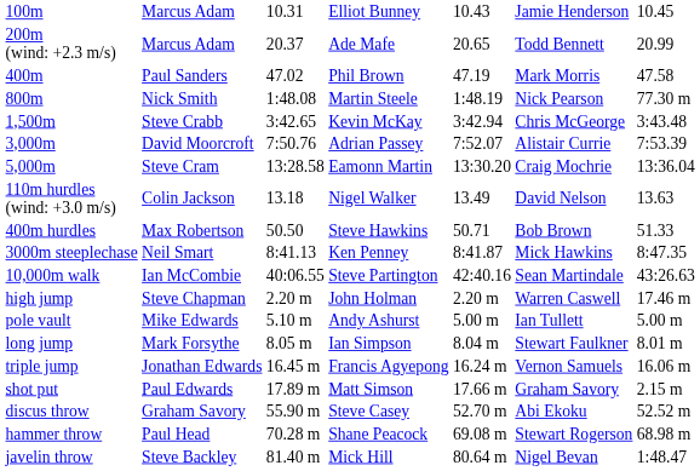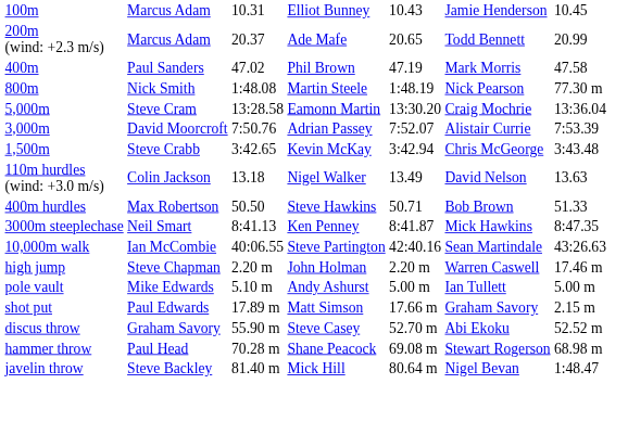 <table>
 <tr>
 <td><a href='#'>100m</a></td>
 <td><a href='#'>Marcus Adam</a></td>
 <td>10.31</td>
 <td> <a href='#'>Elliot Bunney</a></td>
 <td>10.43</td>
 <td> <a href='#'>Jamie Henderson</a></td>
 <td>10.45</td>
 </tr>
 <tr>
 <td><a href='#'>200m</a><br>(wind: +2.3 m/s)</td>
 <td><a href='#'>Marcus Adam</a></td>
 <td>20.37 </td>
 <td><a href='#'>Ade Mafe</a></td>
 <td>20.65 </td>
 <td><a href='#'>Todd Bennett</a></td>
 <td>20.99 </td>
 </tr>
 <tr>
 <td><a href='#'>400m</a></td>
 <td><a href='#'>Paul Sanders</a></td>
 <td>47.02</td>
 <td><a href='#'>Phil Brown</a></td>
 <td>47.19</td>
 <td><a href='#'>Mark Morris</a></td>
 <td>47.58</td>
 </tr>
 <tr>
 <td><a href='#'>800m</a></td>
 <td> <a href='#'>Nick Smith</a></td>
 <td>1:48.08</td>
 <td><a href='#'>Martin Steele</a></td>
 <td>1:48.19</td>
 <td><a href='#'>Nick Pearson</a></td>
 <td>77.30 m</td>
 </tr>
 <tr>
-<td><a href='#'>1,500m</a></td>
-<td><a href='#'>Steve Crabb</a></td>
-<td>3:42.65</td>
-<td><a href='#'>Kevin McKay</a></td>
-<td>3:42.94</td>
-<td><a href='#'>Chris McGeorge</a></td>
-<td>3:43.48</td>
+<td><a href='#'>5,000m</a></td>
+<td><a href='#'>Steve Cram</a></td>
+<td>13:28.58</td>
+<td><a href='#'>Eamonn Martin</a></td>
+<td>13:30.20</td>
+<td><a href='#'>Craig Mochrie</a></td>
+<td>13:36.04</td>
 </tr>
 <tr>
 <td><a href='#'>3,000m</a></td>
 <td><a href='#'>David Moorcroft</a></td>
 <td>7:50.76</td>
 <td><a href='#'>Adrian Passey</a></td>
 <td>7:52.07</td>
 <td> <a href='#'>Alistair Currie</a></td>
 <td>7:53.39</td>
 </tr>
 <tr>
-<td><a href='#'>5,000m</a></td>
-<td><a href='#'>Steve Cram</a></td>
-<td>13:28.58</td>
-<td><a href='#'>Eamonn Martin</a></td>
-<td>13:30.20</td>
-<td><a href='#'>Craig Mochrie</a></td>
-<td>13:36.04</td>
+<td><a href='#'>1,500m</a></td>
+<td><a href='#'>Steve Crabb</a></td>
+<td>3:42.65</td>
+<td><a href='#'>Kevin McKay</a></td>
+<td>3:42.94</td>
+<td><a href='#'>Chris McGeorge</a></td>
+<td>3:43.48</td>
 </tr>
 <tr>
 <td><a href='#'>110m hurdles</a><br>(wind: +3.0 m/s)</td>
 <td> <a href='#'>Colin Jackson</a></td>
 <td>13.18 </td>
 <td> <a href='#'>Nigel Walker</a></td>
 <td>13.49 </td>
 <td><a href='#'>David Nelson</a></td>
 <td>13.63 </td>
 </tr>
 <tr>
 <td><a href='#'>400m hurdles</a></td>
 <td><a href='#'>Max Robertson</a></td>
 <td>50.50</td>
 <td><a href='#'>Steve Hawkins</a></td>
 <td>50.71</td>
 <td><a href='#'>Bob Brown</a></td>
 <td>51.33</td>
 </tr>
 <tr>
 <td><a href='#'>3000m steeplechase</a></td>
 <td><a href='#'>Neil Smart</a></td>
 <td>8:41.13</td>
 <td><a href='#'>Ken Penney</a></td>
 <td>8:41.87</td>
 <td><a href='#'>Mick Hawkins</a></td>
 <td>8:47.35</td>
 </tr>
 <tr>
 <td><a href='#'>10,000m walk</a></td>
 <td><a href='#'>Ian McCombie</a></td>
 <td>40:06.55</td>
 <td><a href='#'>Steve Partington</a></td>
 <td>42:40.16</td>
 <td><a href='#'>Sean Martindale</a></td>
 <td>43:26.63</td>
 </tr>
 <tr>
 <td><a href='#'>high jump</a></td>
 <td><a href='#'>Steve Chapman</a></td>
 <td>2.20 m</td>
 <td><a href='#'>John Holman</a></td>
 <td>2.20 m</td>
 <td><a href='#'>Warren Caswell</a></td>
 <td>17.46 m</td>
 </tr>
 <tr>
 <td><a href='#'>pole vault</a></td>
 <td><a href='#'>Mike Edwards</a></td>
 <td>5.10 m</td>
 <td><a href='#'>Andy Ashurst</a></td>
 <td>5.00 m</td>
 <td><a href='#'>Ian Tullett</a></td>
 <td>5.00 m</td>
 </tr>
 <tr>
-<td><a href='#'>long jump</a></td>
-<td><a href='#'>Mark Forsythe</a></td>
-<td>8.05 m </td>
-<td><a href='#'>Ian Simpson</a></td>
-<td>8.04 m </td>
-<td><a href='#'>Stewart Faulkner</a></td>
-<td>8.01 m </td>
-</tr>
-<tr>
-<td><a href='#'>triple jump</a></td>
-<td><a href='#'>Jonathan Edwards</a></td>
-<td>16.45 m </td>
-<td><a href='#'>Francis Agyepong</a></td>
-<td>16.24 m </td>
-<td><a href='#'>Vernon Samuels</a></td>
-<td>16.06 m </td>
-</tr>
-<tr>
 <td><a href='#'>shot put</a></td>
 <td> <a href='#'>Paul Edwards</a></td>
 <td>17.89 m</td>
 <td><a href='#'>Matt Simson</a></td>
 <td>17.66 m</td>
 <td><a href='#'>Graham Savory</a></td>
 <td>2.15 m</td>
 </tr>
 <tr>
 <td><a href='#'>discus throw</a></td>
 <td><a href='#'>Graham Savory</a></td>
 <td>55.90 m</td>
 <td><a href='#'>Steve Casey</a></td>
 <td>52.70 m</td>
 <td><a href='#'>Abi Ekoku</a></td>
 <td>52.52 m</td>
 </tr>
 <tr>
 <td><a href='#'>hammer throw</a></td>
 <td><a href='#'>Paul Head</a></td>
 <td>70.28 m</td>
 <td><a href='#'>Shane Peacock</a></td>
 <td>69.08 m</td>
 <td><a href='#'>Stewart Rogerson</a></td>
 <td>68.98 m</td>
 </tr>
 <tr>
 <td><a href='#'>javelin throw</a></td>
 <td><a href='#'>Steve Backley</a></td>
 <td>81.40 m</td>
 <td><a href='#'>Mick Hill</a></td>
 <td>80.64 m</td>
 <td><a href='#'>Nigel Bevan</a></td>
 <td>1:48.47</td>
 </tr>
 </table>
